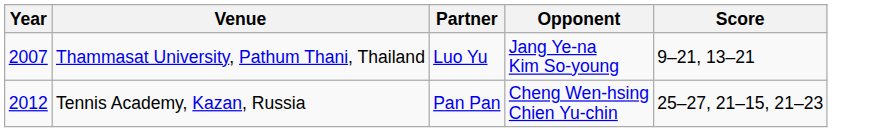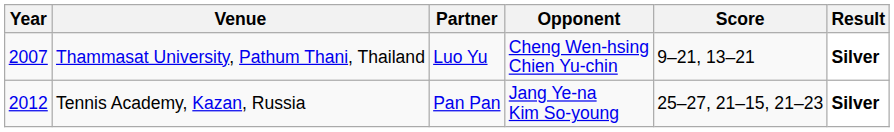 <table class="sortable wikitable" style="font-size: 90%;">
 <tr>
 <th>Year</th>
 <th>Venue</th>
 <th>Partner</th>
 <th>Opponent</th>
 <th>Score</th>
+<th>Result</th>
 </tr>
 <tr>
 <td align="center"><a href='#'>2007</a></td>
 <td align="left"><a href='#'>Thammasat University</a>, <a href='#'>Pathum Thani</a>, Thailand</td>
 <td align="left"> <a href='#'>Luo Yu</a></td>
-<td align="left"> <a href='#'>Jang Ye-na</a><br> <a href='#'>Kim So-young</a></td>
+<td align="left"> <a href='#'>Cheng Wen-hsing</a><br> <a href='#'>Chien Yu-chin</a></td>
 <td align="left">9–21, 13–21</td>
+<td style="text-align:left; background:white"> <strong>Silver</strong></td>
 </tr>
 <tr>
 <td align="center"><a href='#'>2012</a></td>
 <td align="left">Tennis Academy, <a href='#'>Kazan</a>, Russia</td>
 <td align="left"> <a href='#'>Pan Pan</a></td>
-<td align="left"> <a href='#'>Cheng Wen-hsing</a><br> <a href='#'>Chien Yu-chin</a></td>
+<td align="left"> <a href='#'>Jang Ye-na</a><br> <a href='#'>Kim So-young</a></td>
 <td align="left">25–27, 21–15, 21–23</td>
+<td style="text-align:left; background:white"> <strong>Silver</strong></td>
 </tr>
 </table>
